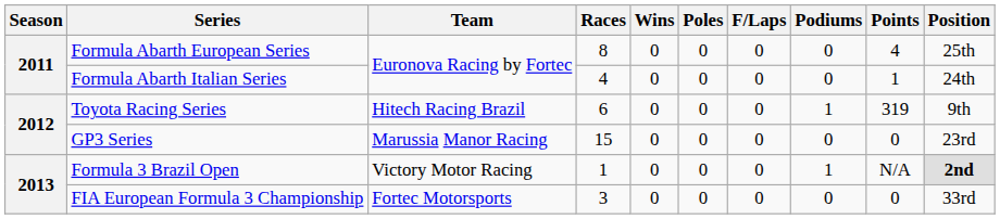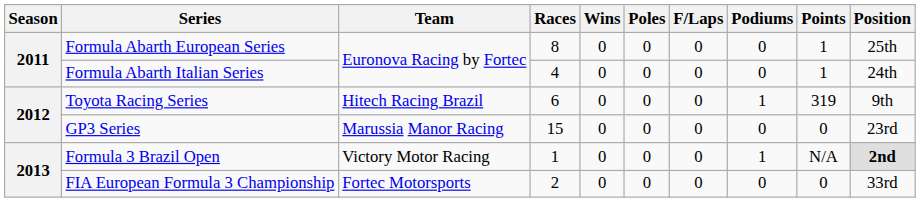 <table class="wikitable" style="font-size: 90%; text-align:center">
 <tr>
 <th>Season</th>
 <th>Series</th>
 <th>Team</th>
 <th>Races</th>
 <th>Wins</th>
 <th>Poles</th>
 <th>F/Laps</th>
 <th>Podiums</th>
 <th>Points</th>
 <th>Position</th>
 </tr>
 <tr>
 <th rowspan=2>2011</th>
 <td align=left><a href='#'>Formula Abarth European Series</a></td>
 <td align=left rowspan=2><a href='#'>Euronova Racing</a> by <a href='#'>Fortec</a></td>
 <td>8</td>
 <td>0</td>
 <td>0</td>
 <td>0</td>
 <td>0</td>
-<td>4</td>
+<td>1</td>
 <td>25th</td>
 </tr>
 <tr>
 <td align=left><a href='#'>Formula Abarth Italian Series</a></td>
 <td>4</td>
 <td>0</td>
 <td>0</td>
 <td>0</td>
 <td>0</td>
 <td>1</td>
 <td>24th</td>
 </tr>
 <tr>
 <th rowspan=2>2012</th>
 <td align=left><a href='#'>Toyota Racing Series</a></td>
 <td align=left><a href='#'>Hitech Racing Brazil</a></td>
 <td>6</td>
 <td>0</td>
 <td>0</td>
 <td>0</td>
 <td>1</td>
 <td>319</td>
 <td>9th</td>
 </tr>
 <tr>
 <td align=left><a href='#'>GP3 Series</a></td>
 <td align=left><a href='#'>Marussia</a> <a href='#'>Manor Racing</a></td>
 <td>15</td>
 <td>0</td>
 <td>0</td>
 <td>0</td>
 <td>0</td>
 <td>0</td>
 <td>23rd</td>
 </tr>
 <tr>
 <th rowspan=2>2013</th>
 <td align=left><a href='#'>Formula 3 Brazil Open</a></td>
 <td align=left>Victory Motor Racing</td>
 <td>1</td>
 <td>0</td>
 <td>0</td>
 <td>0</td>
 <td>1</td>
 <td>N/A</td>
 <td style="background:#DFDFDF;"><strong>2nd</strong></td>
 </tr>
 <tr>
 <td align=left><a href='#'>FIA European Formula 3 Championship</a></td>
 <td align=left><a href='#'>Fortec Motorsports</a></td>
-<td>3</td>
+<td>2</td>
 <td>0</td>
 <td>0</td>
 <td>0</td>
 <td>0</td>
 <td>0</td>
 <td>33rd</td>
 </tr>
 </table>
